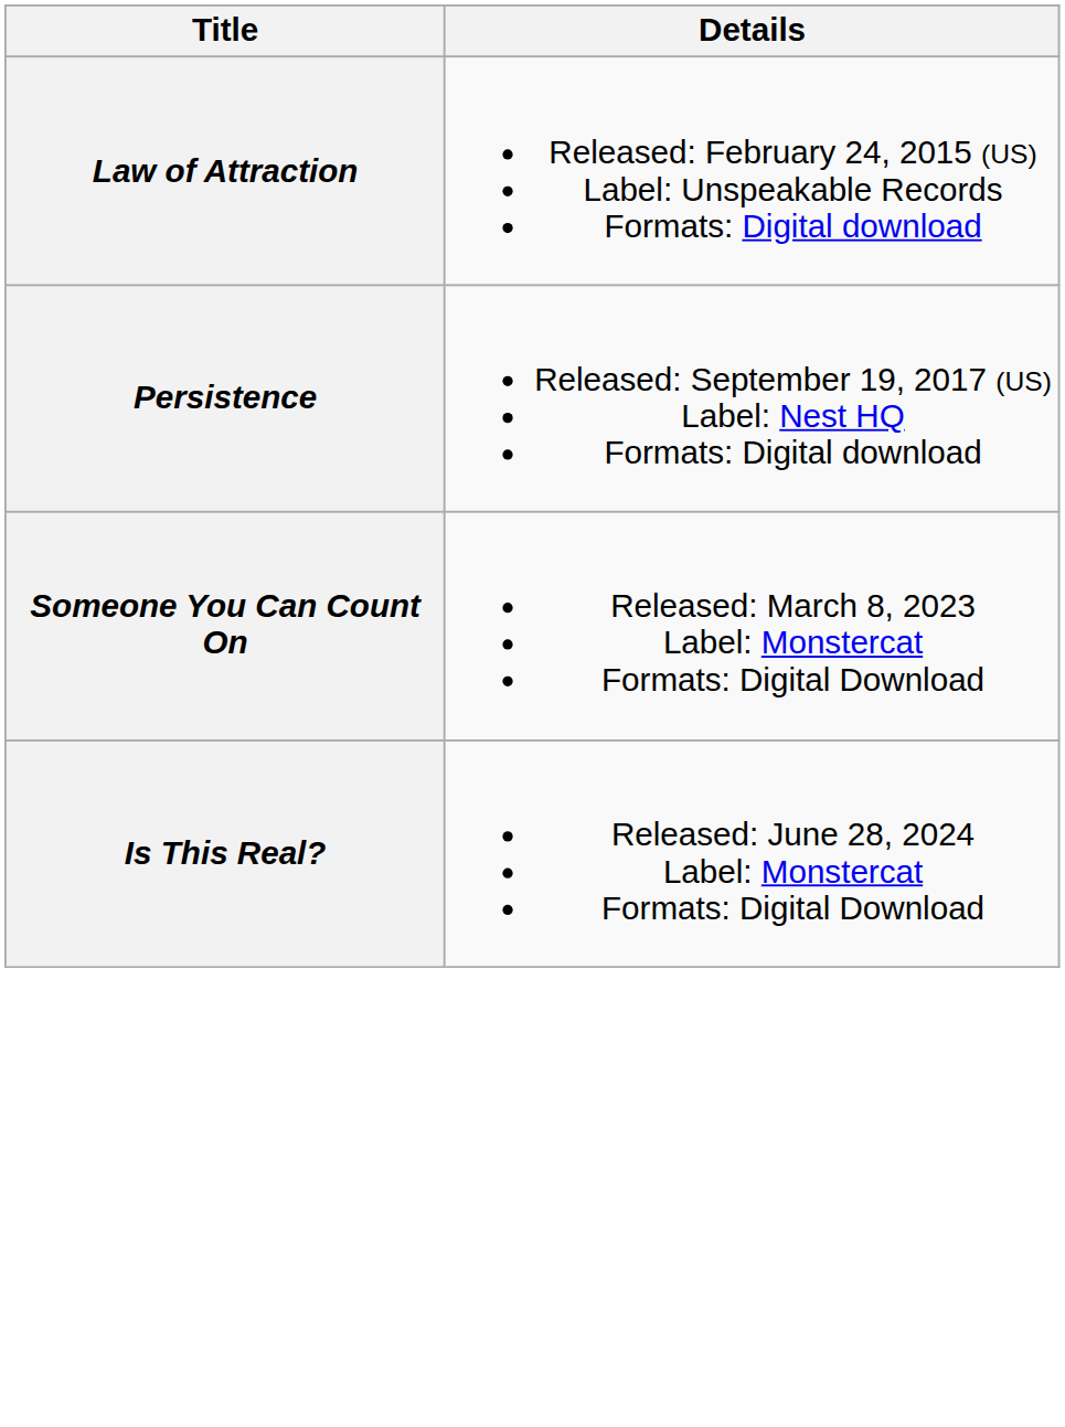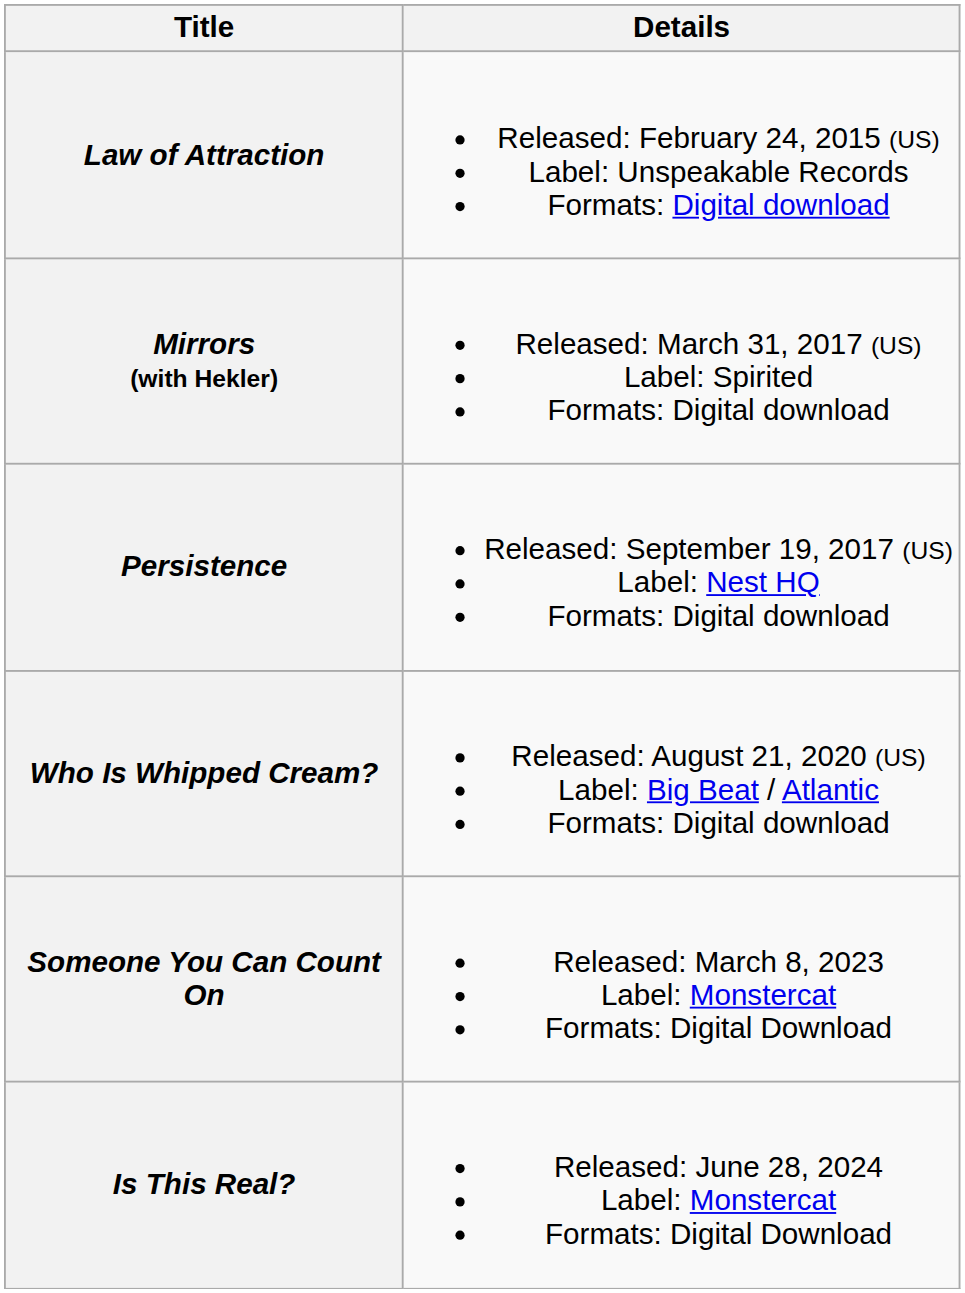 <table class="wikitable plainrowheaders" style="text-align:center">
 <tr>
 <th scope="col" style="width:13em">Title</th>
 <th scope="col">Details</th>
 </tr>
 <tr>
 <th scope="row"><em>Law of Attraction</em></th>
 <td><br><ul><li>Released: February 24, 2015 <small>(US)</small></li><li>Label: Unspeakable Records</li><li>Formats: <a href='#'>Digital download</a></li></ul></td>
 </tr>
 <tr>
+<th scope="row"><em>Mirrors</em><br><small>(with Hekler)</small></th>
+<td><br><ul><li>Released: March 31, 2017 <small>(US)</small></li><li>Label: Spirited</li><li>Formats: Digital download</li></ul></td>
+</tr>
+<tr>
 <th scope="row"><em>Persistence</em></th>
 <td><br><ul><li>Released: September 19, 2017 <small>(US)</small></li><li>Label: <a href='#'>Nest HQ</a></li><li>Formats: Digital download</li></ul></td>
+</tr>
+<tr>
+<th scope="row"><em>Who Is Whipped Cream?</em></th>
+<td><br><ul><li>Released: August 21, 2020 <small>(US)</small></li><li>Label: <a href='#'>Big Beat</a> / <a href='#'>Atlantic</a></li><li>Formats: Digital download</li></ul></td>
 </tr>
 <tr>
 <th scope="row"><em>Someone You Can Count On</em></th>
 <td><br><ul><li>Released: March 8, 2023</li><li>Label: <a href='#'>Monstercat</a></li><li>Formats: Digital Download</li></ul></td>
 </tr>
 <tr>
 <th scope="row"><em>Is This Real?</em></th>
 <td><br><ul><li>Released: June 28, 2024</li><li>Label: <a href='#'>Monstercat</a></li><li>Formats: Digital Download</li></ul></td>
 </tr>
 </table>
